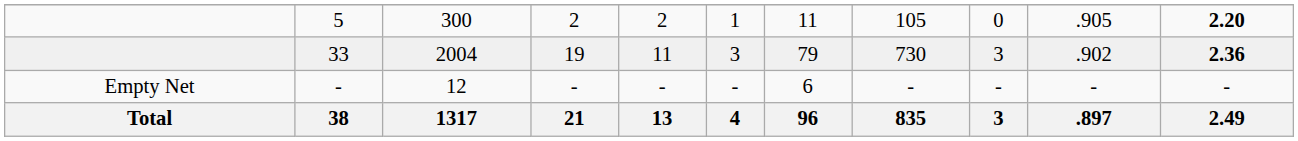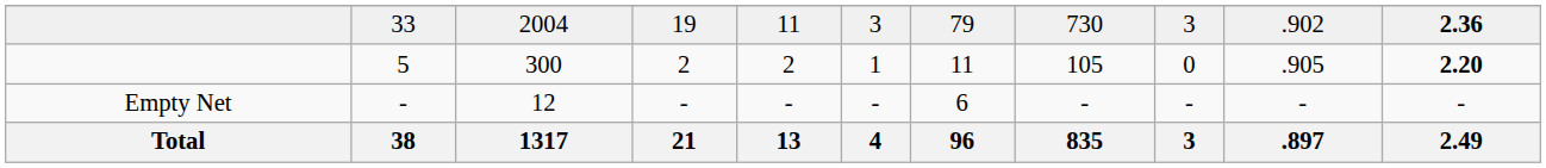 <table class="wikitable sortable" width ="1000">
 <tr align="center">
+</tr>
+<tr align="center" bgcolor="#f0f0f0">
+<td></td>
+<td>33</td>
+<td>2004</td>
+<td>19</td>
+<td>11</td>
+<td>3</td>
+<td>79</td>
+<td>730</td>
+<td>3</td>
+<td>.902</td>
+<td><strong>2.36</strong></td>
 </tr>
 <tr align="center">
 <td></td>
 <td>5</td>
 <td>300</td>
 <td>2</td>
 <td>2</td>
 <td>1</td>
 <td>11</td>
 <td>105</td>
 <td>0</td>
 <td>.905</td>
 <td><strong>2.20</strong></td>
-</tr>
-<tr align="center" bgcolor="#f0f0f0">
-<td></td>
-<td>33</td>
-<td>2004</td>
-<td>19</td>
-<td>11</td>
-<td>3</td>
-<td>79</td>
-<td>730</td>
-<td>3</td>
-<td>.902</td>
-<td><strong>2.36</strong></td>
 </tr>
 <tr align="center" bgcolor="">
 <td>Empty Net</td>
 <td>-</td>
 <td>12</td>
 <td>-</td>
 <td>-</td>
 <td>-</td>
 <td>6</td>
 <td>-</td>
 <td>-</td>
 <td>-</td>
 <td>-</td>
 </tr>
 <tr>
 <th>Total</th>
 <th>38</th>
 <th>1317</th>
 <th>21</th>
 <th>13</th>
 <th>4</th>
 <th>96</th>
 <th>835</th>
 <th>3</th>
 <th>.897</th>
 <th>2.49</th>
 </tr>
 </table>
